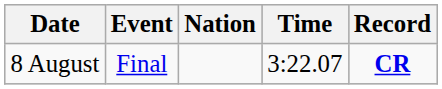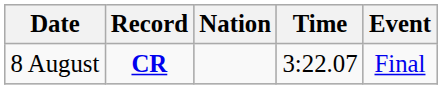 <table class="wikitable" style=text-align:center>
 <tr>
 <th>Date</th>
-<th>Event</th>
+<th>Record</th>
 <th>Nation</th>
 <th>Time</th>
-<th>Record</th>
+<th>Event</th>
 </tr>
 <tr>
 <td>8 August</td>
-<td><a href='#'>Final</a></td>
+<td><strong><a href='#'>CR</a></strong></td>
 <td align=left></td>
 <td>3:22.07</td>
-<td><strong><a href='#'>CR</a></strong></td>
+<td><a href='#'>Final</a></td>
 </tr>
 </table>
